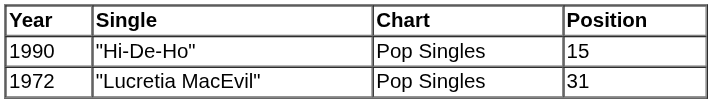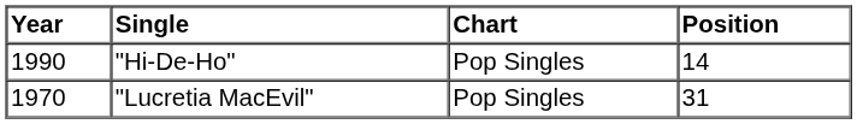 <table border=1 cellspacing=0 cellpadding=2 width="550px">
 <tr>
 <th align="left">Year</th>
 <th align="left">Single</th>
 <th align="left">Chart</th>
 <th align="left">Position</th>
 </tr>
 <tr>
 <td align="left">1990</td>
 <td align="left">"Hi-De-Ho"</td>
 <td align="left">Pop Singles</td>
-<td align="left">15</td>
+<td align="left">14</td>
 </tr>
 <tr>
-<td align="left">1972</td>
+<td align="left">1970</td>
 <td align="left">"Lucretia MacEvil"</td>
 <td align="left">Pop Singles</td>
 <td align="left">31</td>
 </tr>
 <tr>
 </tr>
 </table>
